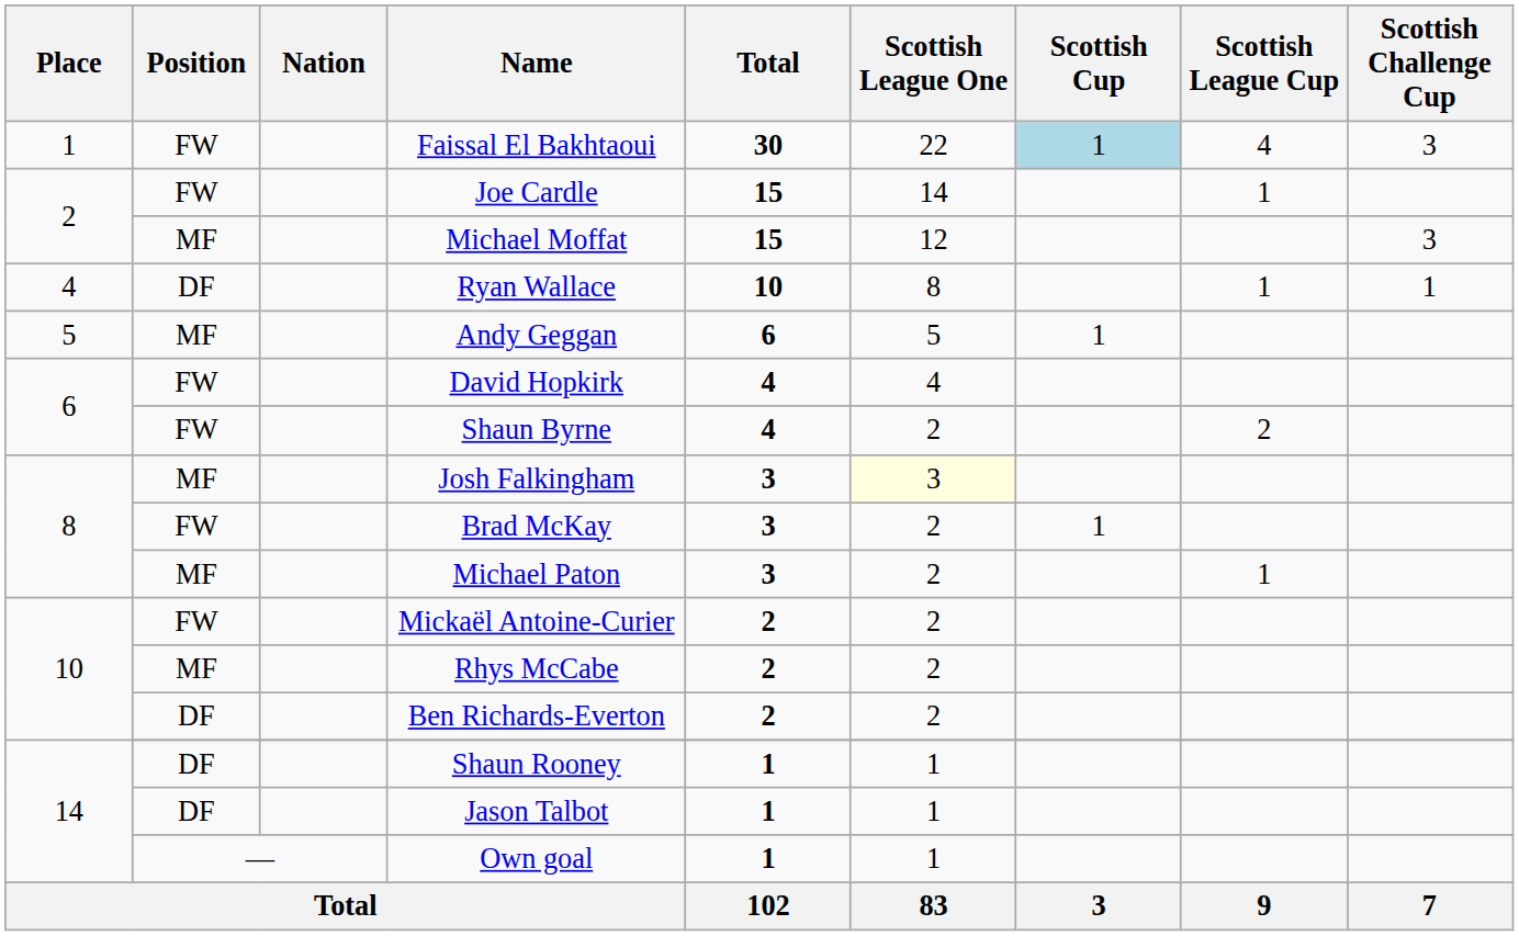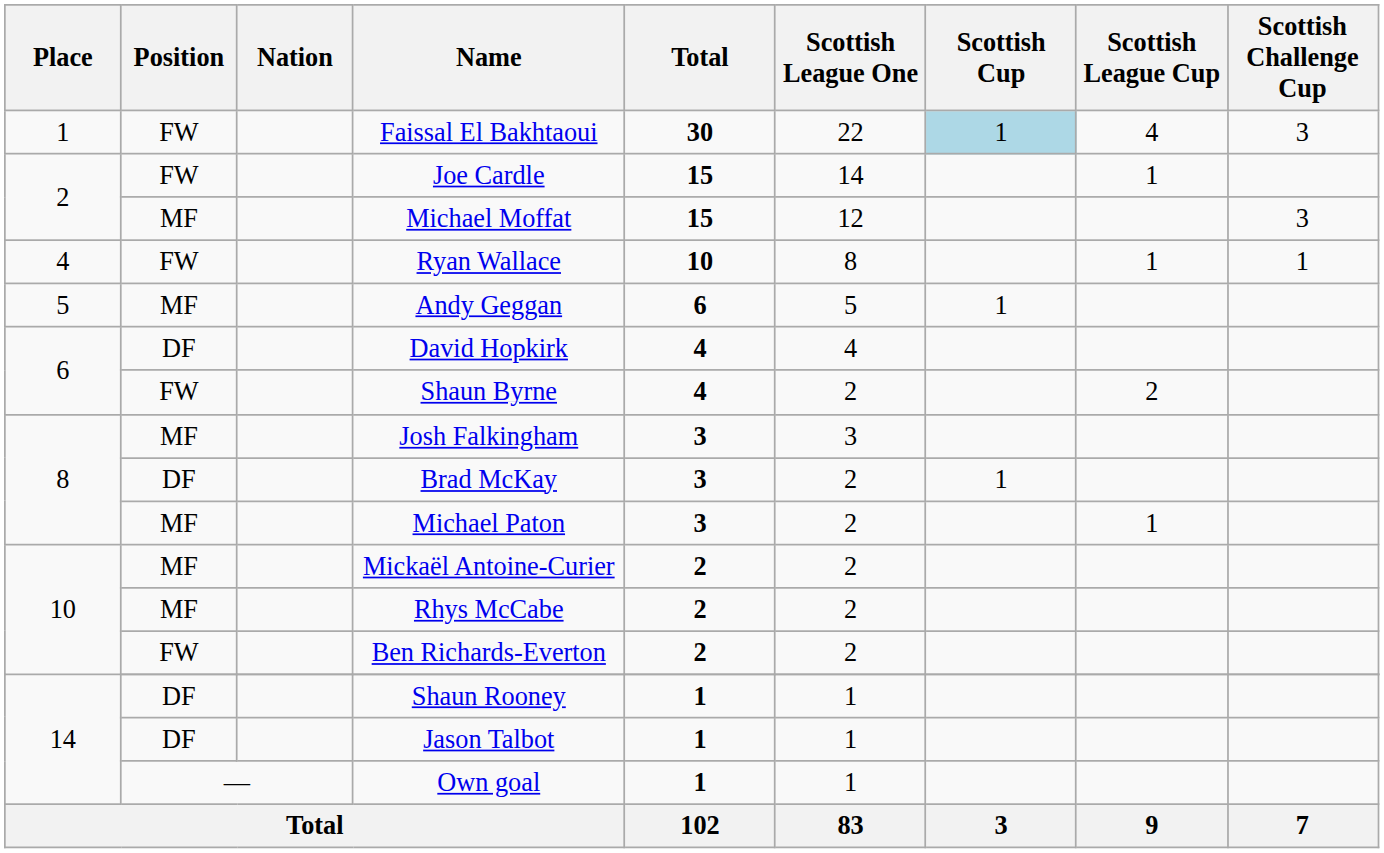 <table class="wikitable" style="font-size: 95%; text-align: center;">
 <tr>
 <th width=60>Place</th>
 <th width=60>Position</th>
 <th width=60>Nation</th>
 <th width=150>Name</th>
 <th width=80>Total</th>
 <th width=80>Scottish League One</th>
 <th width=80>Scottish Cup</th>
 <th width=80>Scottish League Cup</th>
 <th width=80>Scottish Challenge Cup</th>
 </tr>
 <tr>
 <td>1</td>
 <td>FW</td>
 <td></td>
 <td><a href='#'>Faissal El Bakhtaoui</a></td>
 <td><strong>30</strong></td>
 <td>22</td>
 <td style="background: lightblue;">1</td>
 <td>4</td>
 <td>3</td>
 </tr>
 <tr>
 <td rowspan="2">2</td>
 <td>FW</td>
 <td></td>
 <td><a href='#'>Joe Cardle</a></td>
 <td><strong>15</strong></td>
 <td>14</td>
 <td></td>
 <td>1</td>
 <td></td>
 </tr>
 <tr>
 <td>MF</td>
 <td></td>
 <td><a href='#'>Michael Moffat</a></td>
 <td><strong>15</strong></td>
 <td>12</td>
 <td></td>
 <td></td>
 <td>3</td>
 </tr>
 <tr>
 <td>4</td>
-<td>DF</td>
+<td>FW</td>
 <td></td>
 <td><a href='#'>Ryan Wallace</a></td>
 <td><strong>10</strong></td>
 <td>8</td>
 <td></td>
 <td>1</td>
 <td>1</td>
 </tr>
 <tr>
 <td>5</td>
 <td>MF</td>
 <td></td>
 <td><a href='#'>Andy Geggan</a></td>
 <td><strong>6</strong></td>
 <td>5</td>
 <td>1</td>
 <td></td>
 <td></td>
 </tr>
 <tr>
 <td rowspan="2">6</td>
-<td>FW</td>
+<td>DF</td>
 <td></td>
 <td><a href='#'>David Hopkirk</a></td>
 <td><strong>4</strong></td>
 <td>4</td>
 <td></td>
 <td></td>
 <td></td>
 </tr>
 <tr>
 <td>FW</td>
 <td></td>
 <td><a href='#'>Shaun Byrne</a></td>
 <td><strong>4</strong></td>
 <td>2</td>
 <td></td>
 <td>2</td>
 <td></td>
 </tr>
 <tr>
 <td rowspan="3">8</td>
 <td>MF</td>
 <td></td>
 <td><a href='#'>Josh Falkingham</a></td>
 <td><strong>3</strong></td>
-<td style="background: lightyellow;">3</td>
+<td>3</td>
 <td></td>
 <td></td>
 <td></td>
 </tr>
 <tr>
-<td>FW</td>
+<td>DF</td>
 <td></td>
 <td><a href='#'>Brad McKay</a></td>
 <td><strong>3</strong></td>
 <td>2</td>
 <td>1</td>
 <td></td>
 <td></td>
 </tr>
 <tr>
 <td>MF</td>
 <td></td>
 <td><a href='#'>Michael Paton</a></td>
 <td><strong>3</strong></td>
 <td>2</td>
 <td></td>
 <td>1</td>
 <td></td>
 </tr>
 <tr>
 <td rowspan="3">10</td>
-<td>FW</td>
+<td>MF</td>
 <td></td>
 <td><a href='#'>Mickaël Antoine-Curier</a></td>
 <td><strong>2</strong></td>
 <td>2</td>
 <td></td>
 <td></td>
 <td></td>
 </tr>
 <tr>
 <td>MF</td>
 <td></td>
 <td><a href='#'>Rhys McCabe</a></td>
 <td><strong>2</strong></td>
 <td>2</td>
 <td></td>
 <td></td>
 <td></td>
 </tr>
 <tr>
-<td>DF</td>
+<td>FW</td>
 <td></td>
 <td><a href='#'>Ben Richards-Everton</a></td>
 <td><strong>2</strong></td>
 <td>2</td>
 <td></td>
 <td></td>
 <td></td>
 </tr>
 <tr>
 <td rowspan="4">14</td>
 </tr>
 <tr>
 <td>DF</td>
 <td></td>
 <td><a href='#'>Shaun Rooney</a></td>
 <td><strong>1</strong></td>
 <td>1</td>
 <td></td>
 <td></td>
 <td></td>
 </tr>
 <tr>
 <td>DF</td>
 <td></td>
 <td><a href='#'>Jason Talbot</a></td>
 <td><strong>1</strong></td>
 <td>1</td>
 <td></td>
 <td></td>
 <td></td>
 </tr>
 <tr>
 <td colspan="2">—</td>
 <td><a href='#'>Own goal</a></td>
 <td><strong>1</strong></td>
 <td>1</td>
 <td></td>
 <td></td>
 <td></td>
 </tr>
 <tr>
 <th colspan=4>Total</th>
 <th>102</th>
 <th>83</th>
 <th>3</th>
 <th>9</th>
 <th>7</th>
 </tr>
 </table>
